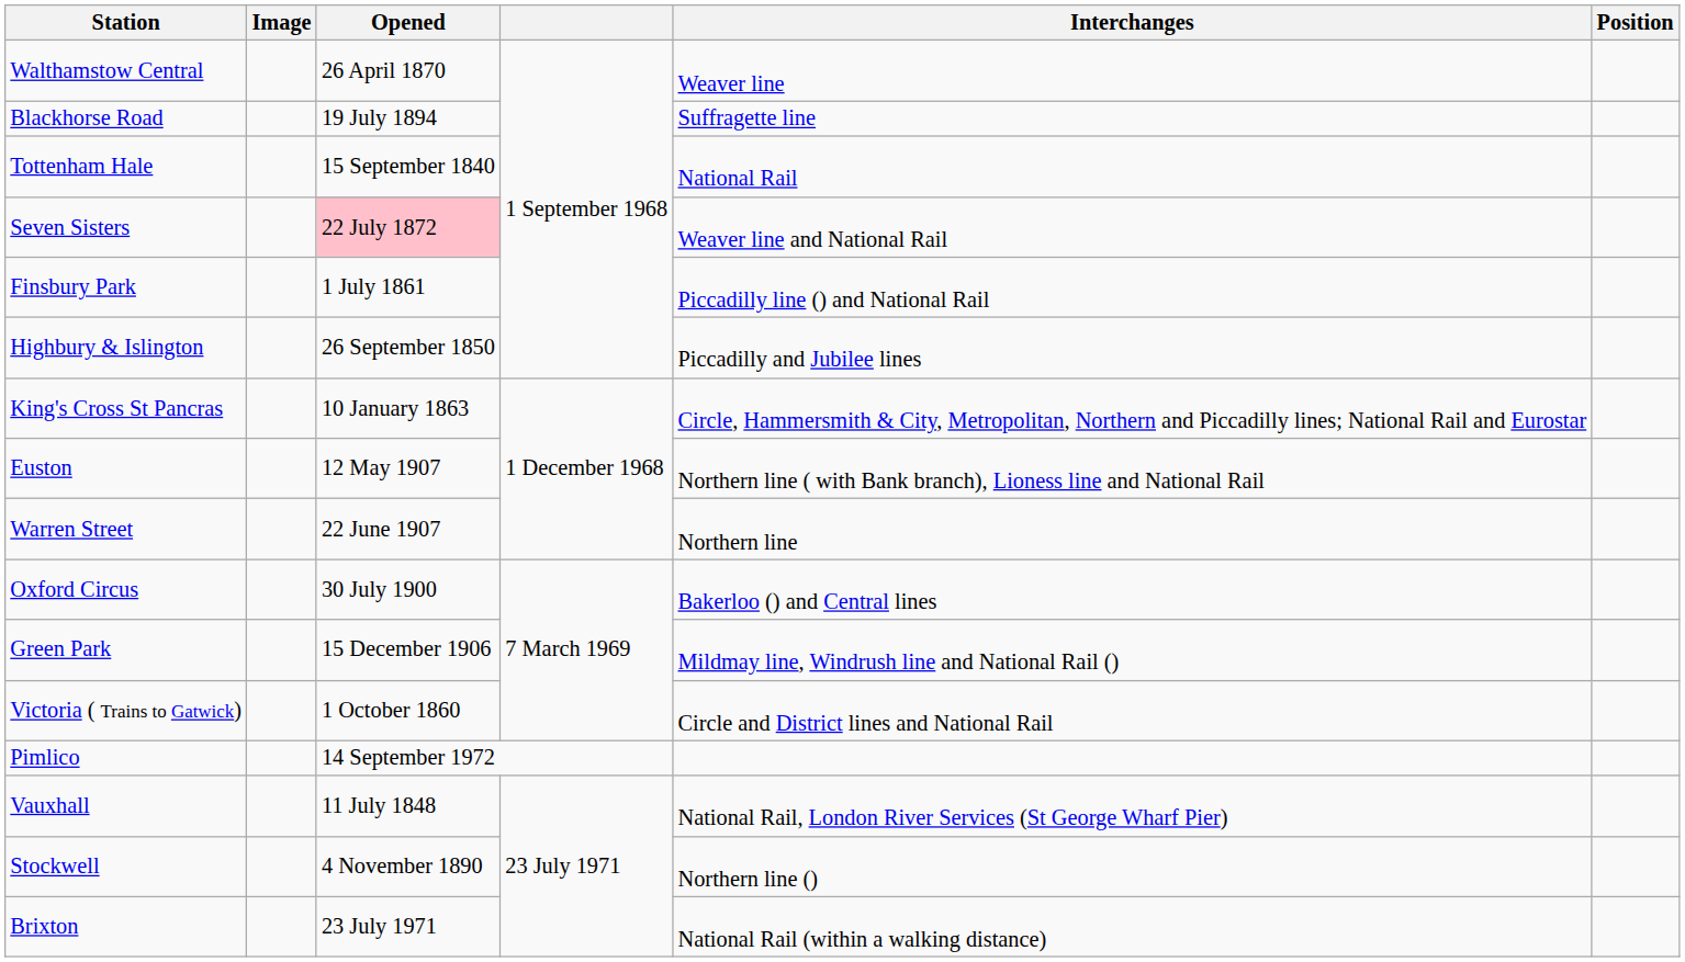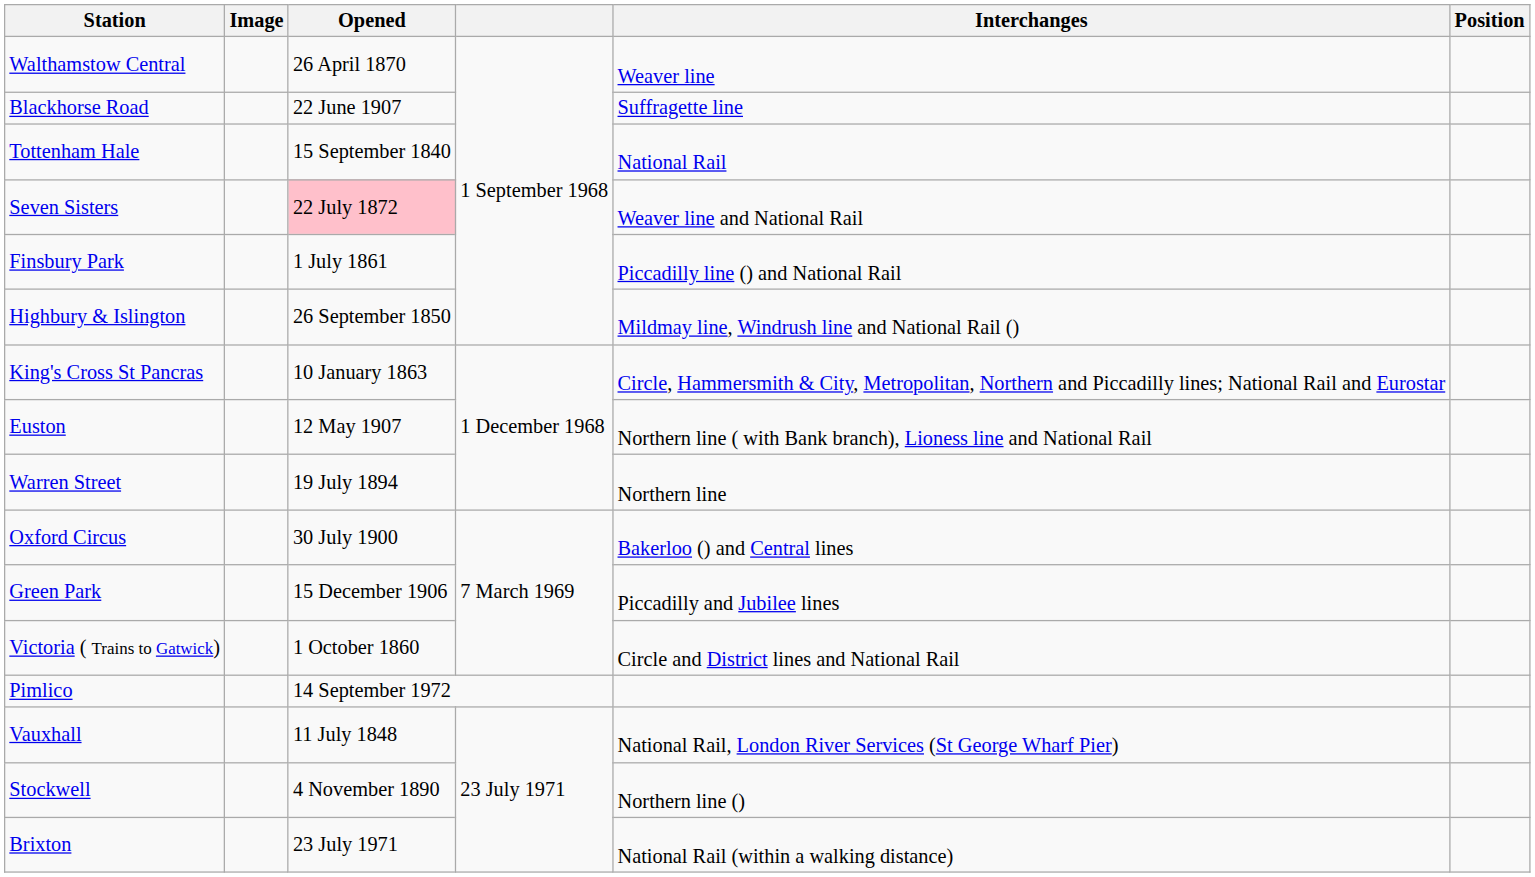 <table class="wikitable sortable">
 <tr>
 <th>Station</th>
 <th>Image</th>
 <th>Opened</th>
 <th> </th>
 <th>Interchanges</th>
 <th>Position</th>
 </tr>
 <tr>
 <td><a href='#'>Walthamstow Central</a> </td>
 <td></td>
 <td>26 April 1870</td>
 <td rowspan="6">1 September 1968</td>
 <td><br><a href='#'>Weaver line</a></td>
 <td></td>
 </tr>
 <tr>
 <td><a href='#'>Blackhorse Road</a> </td>
 <td></td>
-<td>19 July 1894</td>
+<td>22 June 1907</td>
 <td><a href='#'>Suffragette line</a></td>
 <td></td>
 </tr>
 <tr>
 <td><a href='#'>Tottenham Hale</a>  </td>
 <td></td>
 <td>15 September 1840</td>
 <td><br><a href='#'>National Rail</a></td>
 <td></td>
 </tr>
 <tr>
 <td><a href='#'>Seven Sisters</a>   </td>
 <td></td>
 <td style="background: pink;">22 July 1872</td>
 <td><br><a href='#'>Weaver line</a> and National Rail</td>
 <td></td>
 </tr>
 <tr>
 <td><a href='#'>Finsbury Park</a>   </td>
 <td></td>
 <td>1 July 1861</td>
 <td><br><a href='#'>Piccadilly line</a> () and National Rail</td>
 <td></td>
 </tr>
 <tr>
 <td><a href='#'>Highbury & Islington</a>  </td>
 <td></td>
 <td>26 September 1850</td>
-<td><br>Piccadilly and <a href='#'>Jubilee</a> lines</td>
+<td><br><a href='#'>Mildmay line</a>, <a href='#'>Windrush line</a> and National Rail ()</td>
 <td></td>
 </tr>
 <tr>
 <td><a href='#'>King's Cross St Pancras</a>    </td>
 <td></td>
 <td>10 January 1863</td>
 <td rowspan="3">1 December 1968</td>
 <td><br><a href='#'>Circle</a>, <a href='#'>Hammersmith & City</a>, <a href='#'>Metropolitan</a>, <a href='#'>Northern</a> and Piccadilly lines; National Rail and <a href='#'>Eurostar</a></td>
 <td></td>
 </tr>
 <tr>
 <td><a href='#'>Euston</a>  </td>
 <td></td>
 <td>12 May 1907</td>
 <td><br>Northern line ( with Bank branch), <a href='#'>Lioness line</a> and National Rail</td>
 <td></td>
 </tr>
 <tr>
 <td><a href='#'>Warren Street</a></td>
 <td></td>
-<td>22 June 1907</td>
+<td>19 July 1894</td>
 <td><br>Northern line</td>
 <td></td>
 </tr>
 <tr>
 <td><a href='#'>Oxford Circus</a></td>
 <td></td>
 <td>30 July 1900</td>
 <td rowspan="3">7 March 1969</td>
 <td><br><a href='#'>Bakerloo</a> () and <a href='#'>Central</a> lines</td>
 <td></td>
 </tr>
 <tr>
 <td><a href='#'>Green Park</a> </td>
 <td></td>
 <td>15 December 1906</td>
-<td><br><a href='#'>Mildmay line</a>, <a href='#'>Windrush line</a> and National Rail ()</td>
+<td><br>Piccadilly and <a href='#'>Jubilee</a> lines</td>
 <td></td>
 </tr>
 <tr>
 <td><a href='#'>Victoria</a>  ( <small>Trains to <a href='#'>Gatwick</a></small>) </td>
 <td></td>
 <td>1 October 1860</td>
 <td><br>Circle and <a href='#'>District</a> lines and National Rail</td>
 <td></td>
 </tr>
 <tr>
 <td><a href='#'>Pimlico</a></td>
 <td></td>
 <td colspan="2">14 September 1972</td>
 <td></td>
 <td></td>
 </tr>
 <tr>
 <td><a href='#'>Vauxhall</a>  </td>
 <td></td>
 <td>11 July 1848</td>
 <td rowspan="3">23 July 1971</td>
 <td><br>National Rail, <a href='#'>London River Services</a> (<a href='#'>St George Wharf Pier</a>)</td>
 <td></td>
 </tr>
 <tr>
 <td><a href='#'>Stockwell</a></td>
 <td></td>
 <td>4 November 1890</td>
 <td><br>Northern line ()</td>
 <td></td>
 </tr>
 <tr>
 <td><a href='#'>Brixton</a>  </td>
 <td></td>
 <td>23 July 1971</td>
 <td><br>National Rail (within a  walking distance)</td>
 <td></td>
 </tr>
 </table>
